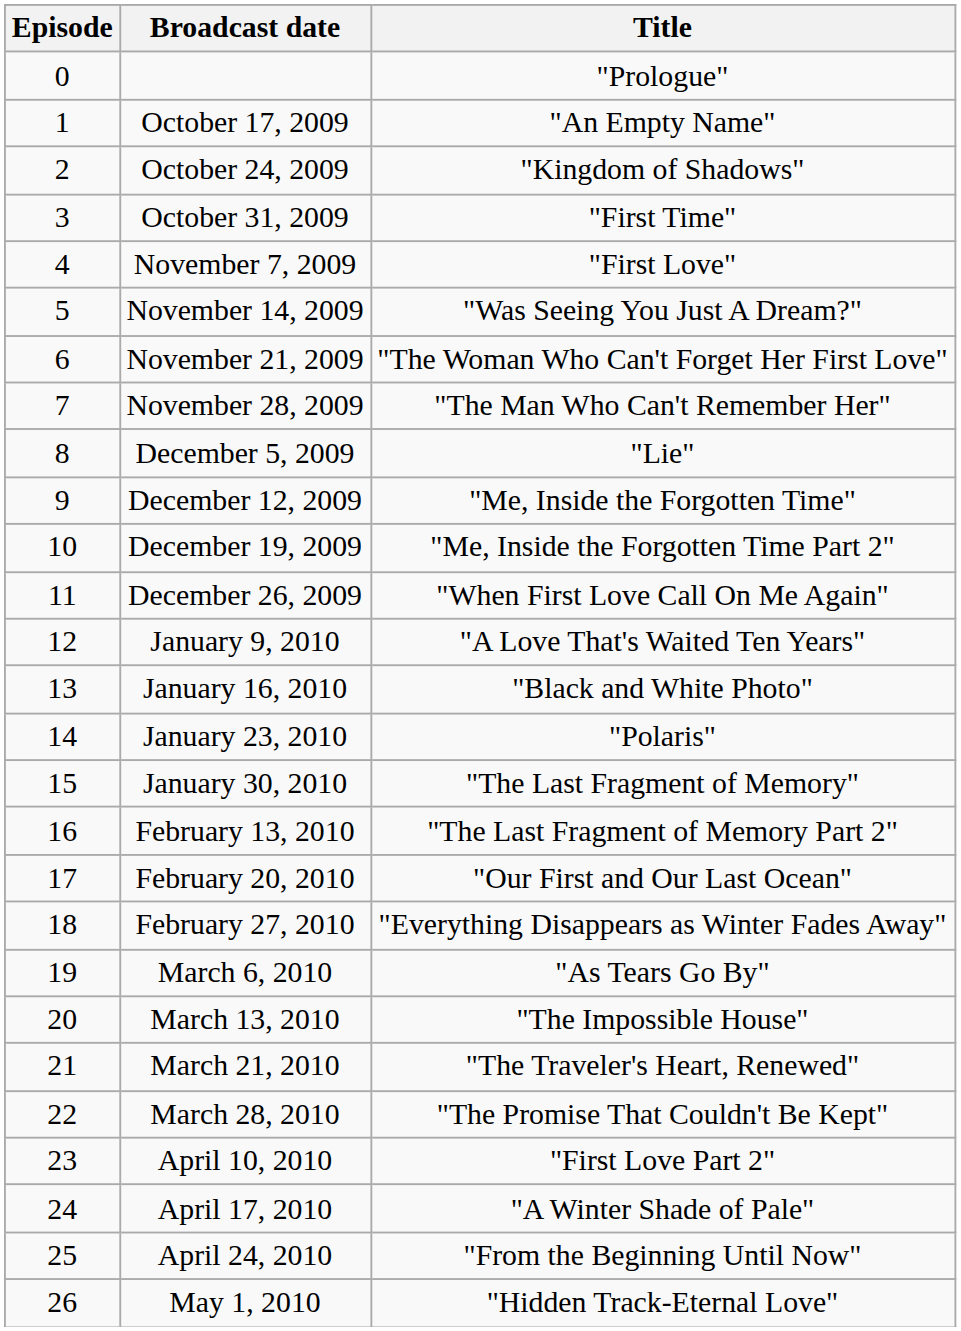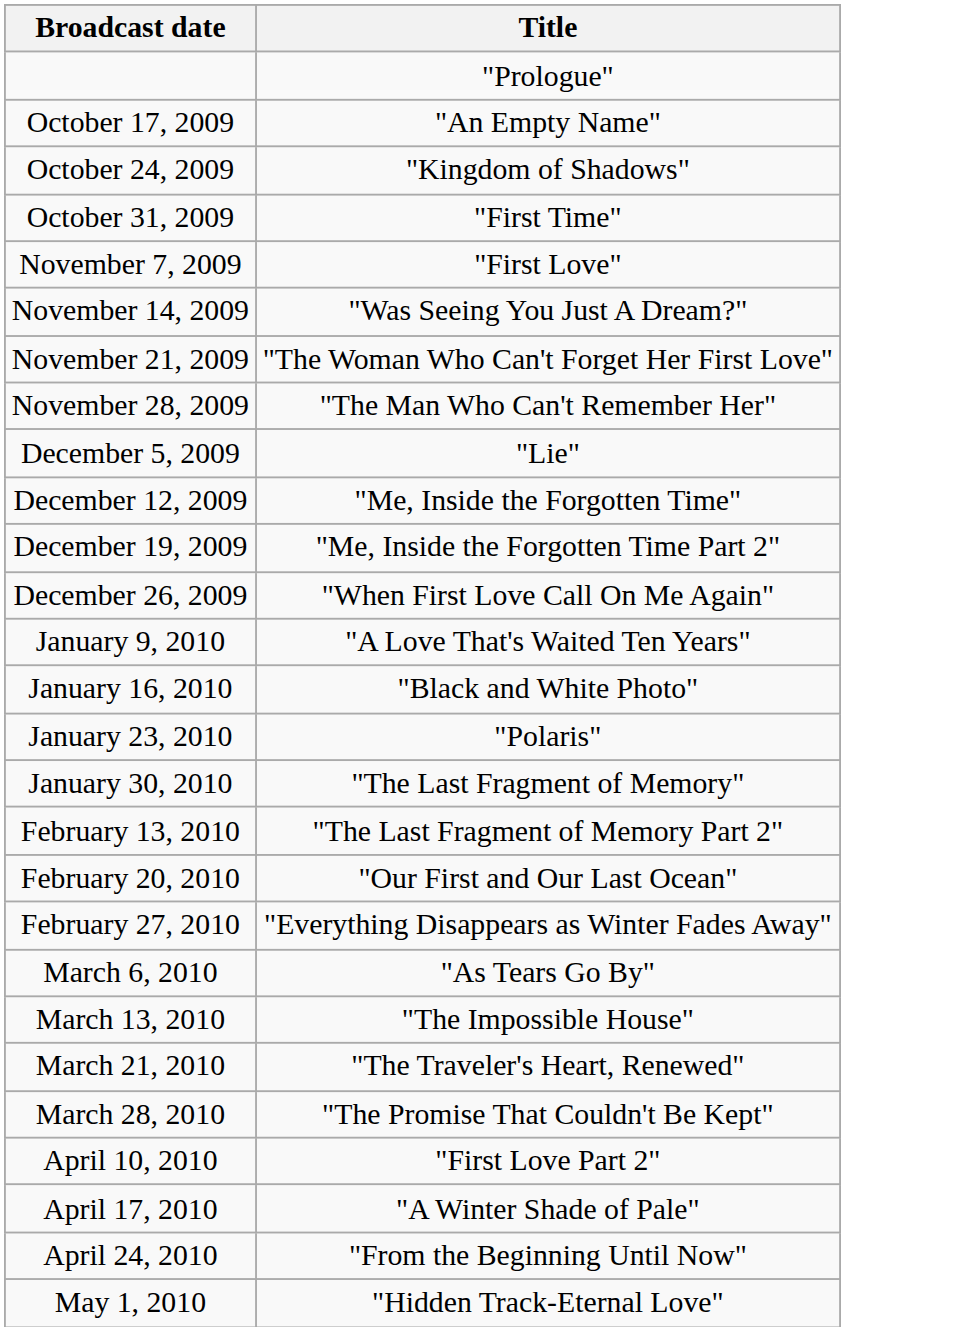 <table class="wikitable" style="text-align:center">
 <tr>
-<th>Episode</th>
 <th>Broadcast date</th>
 <th>Title</th>
 </tr>
 <tr>
-<td>0</td>
 <td></td>
 <td>"Prologue"</td>
 </tr>
 <tr>
-<td>1</td>
 <td>October 17, 2009</td>
 <td>"An Empty Name"</td>
 </tr>
 <tr>
-<td>2</td>
 <td>October 24, 2009</td>
 <td>"Kingdom of Shadows"</td>
 </tr>
 <tr>
-<td>3</td>
 <td>October 31, 2009</td>
 <td>"First Time"</td>
 </tr>
 <tr>
-<td>4</td>
 <td>November 7, 2009</td>
 <td>"First Love"</td>
 </tr>
 <tr>
-<td>5</td>
 <td>November 14, 2009</td>
 <td>"Was Seeing You Just A Dream?"</td>
 </tr>
 <tr>
-<td>6</td>
 <td>November 21, 2009</td>
 <td>"The Woman Who Can't Forget Her First Love"</td>
 </tr>
 <tr>
-<td>7</td>
 <td>November 28, 2009</td>
 <td>"The Man Who Can't Remember Her"</td>
 </tr>
 <tr>
-<td>8</td>
 <td>December 5, 2009</td>
 <td>"Lie"</td>
 </tr>
 <tr>
-<td>9</td>
 <td>December 12, 2009</td>
 <td>"Me, Inside the Forgotten Time"</td>
 </tr>
 <tr>
-<td>10</td>
 <td>December 19, 2009</td>
 <td>"Me, Inside the Forgotten Time Part 2"</td>
 </tr>
 <tr>
-<td>11</td>
 <td>December 26, 2009</td>
 <td>"When First Love Call On Me Again"</td>
 </tr>
 <tr>
-<td>12</td>
 <td>January 9, 2010</td>
 <td>"A Love That's Waited Ten Years"</td>
 </tr>
 <tr>
-<td>13</td>
 <td>January 16, 2010</td>
 <td>"Black and White Photo"</td>
 </tr>
 <tr>
-<td>14</td>
 <td>January 23, 2010</td>
 <td>"Polaris"</td>
 </tr>
 <tr>
-<td>15</td>
 <td>January 30, 2010</td>
 <td>"The Last Fragment of Memory"</td>
 </tr>
 <tr>
-<td>16</td>
 <td>February 13, 2010</td>
 <td>"The Last Fragment of Memory Part 2"</td>
 </tr>
 <tr>
-<td>17</td>
 <td>February 20, 2010</td>
 <td>"Our First and Our Last Ocean"</td>
 </tr>
 <tr>
-<td>18</td>
 <td>February 27, 2010</td>
 <td>"Everything Disappears as Winter Fades Away"</td>
 </tr>
 <tr>
-<td>19</td>
 <td>March 6, 2010</td>
 <td>"As Tears Go By"</td>
 </tr>
 <tr>
-<td>20</td>
 <td>March 13, 2010</td>
 <td>"The Impossible House"</td>
 </tr>
 <tr>
-<td>21</td>
 <td>March 21, 2010</td>
 <td>"The Traveler's Heart, Renewed"</td>
 </tr>
 <tr>
-<td>22</td>
 <td>March 28, 2010</td>
 <td>"The Promise That Couldn't Be Kept"</td>
 </tr>
 <tr>
-<td>23</td>
 <td>April 10, 2010</td>
 <td>"First Love Part 2"</td>
 </tr>
 <tr>
-<td>24</td>
 <td>April 17, 2010</td>
 <td>"A Winter Shade of Pale"</td>
 </tr>
 <tr>
-<td>25</td>
 <td>April 24, 2010</td>
 <td>"From the Beginning Until Now"</td>
 </tr>
 <tr>
-<td>26</td>
 <td>May 1, 2010</td>
 <td>"Hidden Track-Eternal Love"</td>
 </tr>
 </table>
